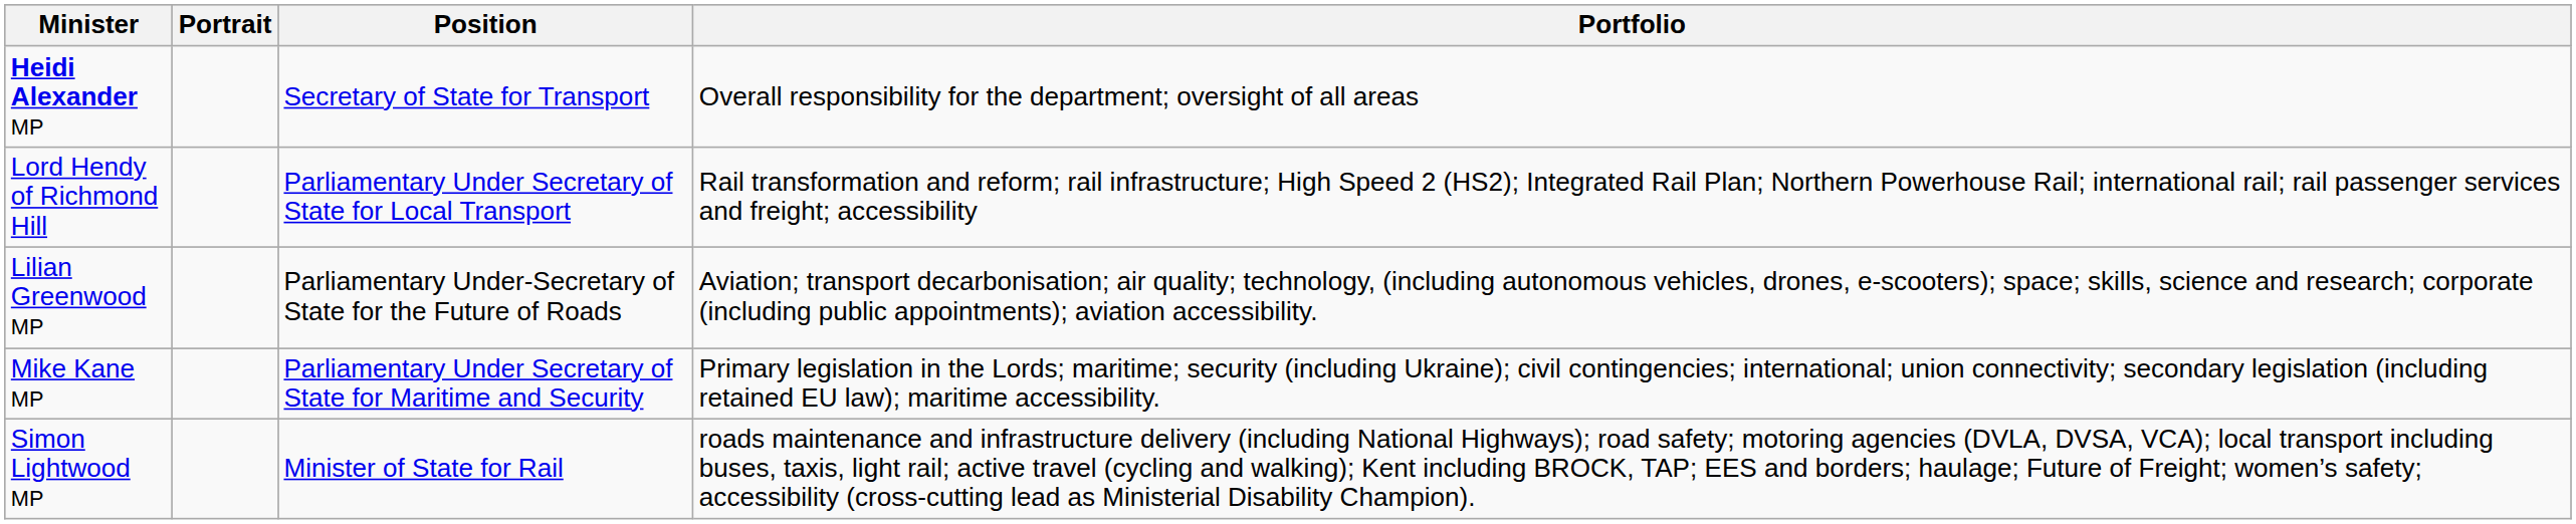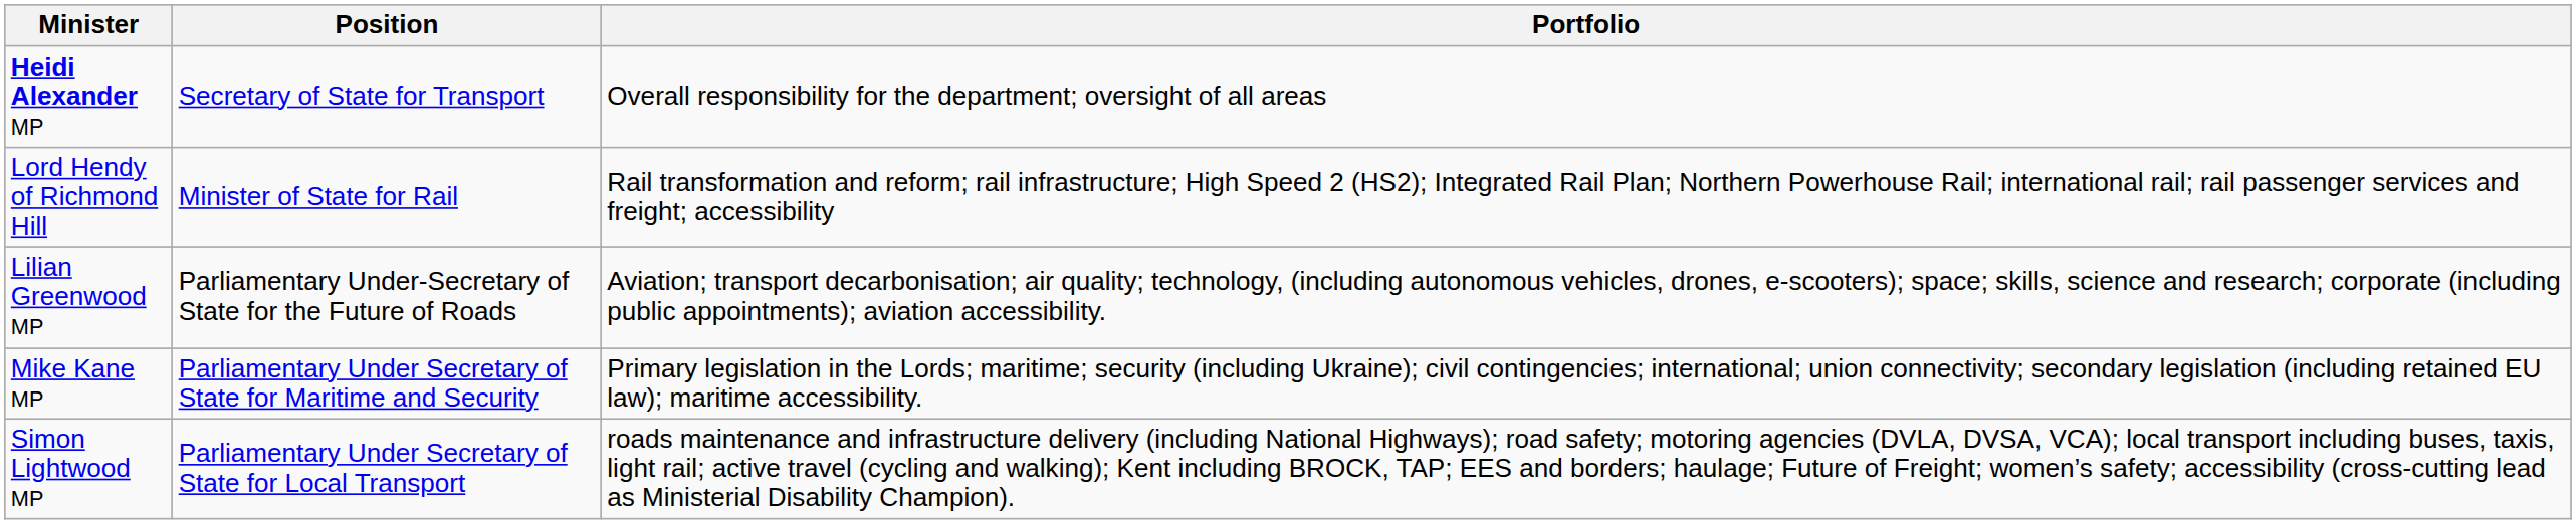 <table class=wikitable>
 <tr>
 <th width=95x>Minister</th>
-<th>Portrait</th>
 <th>Position</th>
 <th>Portfolio</th>
 </tr>
 <tr>
 <td><strong><a href='#'>Heidi Alexander</a></strong> <small>MP</small></td>
-<td></td>
 <td><a href='#'>Secretary of State for Transport</a></td>
 <td>Overall responsibility for the department; oversight of all areas</td>
 </tr>
 <tr>
 <td><a href='#'>Lord Hendy of Richmond Hill</a></td>
-<td></td>
-<td><a href='#'>Parliamentary Under Secretary of State for Local Transport</a></td>
+<td><a href='#'> Minister of State for Rail</a></td>
 <td>Rail transformation and reform; rail infrastructure; High Speed 2 (HS2); Integrated Rail Plan; Northern Powerhouse Rail; international rail; rail passenger services and freight; accessibility</td>
 </tr>
 <tr>
 <td><a href='#'>Lilian Greenwood</a> <small>MP</small></td>
-<td></td>
 <td>Parliamentary Under-Secretary of State for the Future of Roads</td>
 <td>Aviation; transport decarbonisation; air quality; technology, (including autonomous vehicles, drones, e-scooters); space; skills, science and research; corporate (including public appointments); aviation accessibility.</td>
 </tr>
 <tr>
 <td><a href='#'>Mike Kane</a> <small>MP</small></td>
-<td></td>
 <td><a href='#'>Parliamentary Under Secretary of State for Maritime and Security</a></td>
 <td>Primary legislation in the Lords; maritime; security (including Ukraine); civil contingencies; international; union connectivity; secondary legislation (including retained EU law); maritime accessibility.</td>
 </tr>
 <tr>
 <td><a href='#'>Simon Lightwood</a> <small>MP</small></td>
-<td></td>
-<td><a href='#'> Minister of State for Rail</a></td>
+<td><a href='#'>Parliamentary Under Secretary of State for Local Transport</a></td>
 <td>roads maintenance and infrastructure delivery (including National Highways); road safety; motoring agencies (DVLA, DVSA, VCA); local transport including buses, taxis, light rail; active travel (cycling and walking); Kent including BROCK, TAP; EES and borders; haulage; Future of Freight; women’s safety; accessibility (cross-cutting lead as Ministerial Disability Champion).</td>
 </tr>
 </table>
